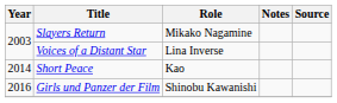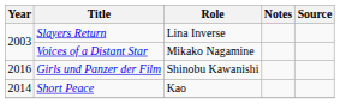 <table class="wikitable sortable plainrowheaders">
 <tr>
 <th>Year</th>
 <th>Title</th>
 <th>Role</th>
 <th>Notes</th>
 <th>Source</th>
 </tr>
 <tr>
 <td rowspan="2">2003</td>
 <td><em><a href='#'>Slayers Return</a></em></td>
+<td>Lina Inverse</td>
+<td></td>
+<td></td>
+</tr>
+<tr>
+<td><em><a href='#'>Voices of a Distant Star</a></em></td>
 <td>Mikako Nagamine</td>
 <td></td>
 <td></td>
 </tr>
 <tr>
-<td><em><a href='#'>Voices of a Distant Star</a></em></td>
-<td>Lina Inverse</td>
+<td>2016</td>
+<td><em><a href='#'>Girls und Panzer der Film</a></em></td>
+<td>Shinobu Kawanishi</td>
 <td></td>
 <td></td>
 </tr>
 <tr>
 <td>2014</td>
 <td><em><a href='#'>Short Peace</a></em></td>
 <td>Kao</td>
 <td></td>
 <td></td>
 </tr>
 <tr>
-<td>2016</td>
-<td><em><a href='#'>Girls und Panzer der Film</a></em></td>
-<td>Shinobu Kawanishi</td>
-<td></td>
-<td></td>
-</tr>
-<tr>
 </tr>
 </table>
